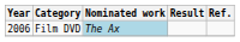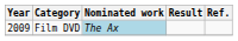 <table class="wikitable sortable">
 <tr>
 <th>Year</th>
 <th>Category</th>
 <th>Nominated work</th>
 <th>Result</th>
 <th>Ref.</th>
 </tr>
 <tr>
-<td>2006</td>
+<td>2009</td>
 <td>Film DVD</td>
 <td style="background: lightblue;"><em>The Ax</em></td>
 <td></td>
 <td></td>
 </tr>
 <tr>
 </tr>
 </table>
